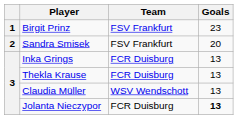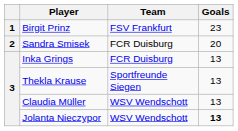 <table class="wikitable" width = 370>
 <tr>
 <th width = 20></th>
 <th width = 150>Player</th>
 <th width = 150>Team</th>
 <th width = 50>Goals</th>
 </tr>
 <tr>
 <th>1</th>
 <td align="left"> <a href='#'>Birgit Prinz</a></td>
 <td><a href='#'>FSV Frankfurt</a></td>
 <td align="center">23</td>
 </tr>
 <tr>
 <th>2</th>
 <td align="left"> <a href='#'>Sandra Smisek</a></td>
-<td>FSV Frankfurt</td>
+<td>FCR Duisburg</td>
 <td align="center">20</td>
 </tr>
 <tr>
 <th rowspan=4>3</th>
 <td align="left"> <a href='#'>Inka Grings</a></td>
 <td><a href='#'>FCR Duisburg</a></td>
 <td align="center">13</td>
 </tr>
 <tr>
 <td align="left"> <a href='#'>Thekla Krause</a></td>
-<td><a href='#'>FCR Duisburg</a></td>
+<td><a href='#'>Sportfreunde Siegen</a></td>
 <td align="center">13</td>
 </tr>
 <tr>
 <td align="left"> <a href='#'>Claudia Müller</a></td>
 <td><a href='#'>WSV Wendschott</a></td>
 <td align="center">13</td>
 </tr>
 <tr>
 <td align="left"> <a href='#'>Jolanta Nieczypor</a></td>
-<td>FCR Duisburg</td>
+<td><a href='#'>WSV Wendschott</a></td>
 <td align="center"><strong>13</strong></td>
 </tr>
 </table>
